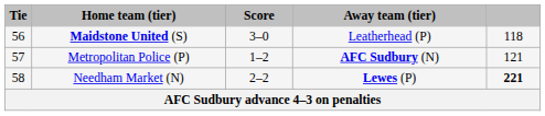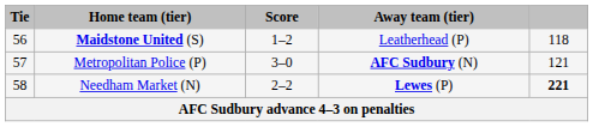 <table class="wikitable" style="width: 600px; background:WhiteSmoke; text-align:center; font-size:90%">
 <tr>
 <td scope="col" style="width:  5.00%; background:silver;"><strong>Tie</strong></td>
 <td scope="col" style="width: 36.25%; background:silver;"><strong>Home team (tier)</strong></td>
 <td scope="col" style="width: 12.50%; background:silver;"><strong>Score</strong></td>
 <td scope="col" style="width: 36.25%; background:silver;"><strong>Away team (tier)</strong></td>
 <td scope="col" style="width: 10.00%; background:silver;"><strong></strong></td>
 </tr>
 <tr>
 <td>56</td>
 <td><strong><a href='#'>Maidstone United</a></strong> (S)</td>
-<td>3–0</td>
+<td>1–2</td>
 <td><a href='#'>Leatherhead</a> (P)</td>
 <td>118</td>
 </tr>
 <tr>
 <td>57</td>
 <td><a href='#'>Metropolitan Police</a> (P)</td>
-<td>1–2</td>
+<td>3–0</td>
 <td><strong><a href='#'>AFC Sudbury</a></strong> (N)</td>
 <td>121</td>
 </tr>
 <tr>
 <td>58</td>
 <td><a href='#'>Needham Market</a> (N)</td>
 <td>2–2</td>
 <td><strong><a href='#'>Lewes</a></strong> (P)</td>
 <td><strong>221</strong></td>
 </tr>
 <tr>
 <th colspan="5">AFC Sudbury advance 4–3 on penalties</th>
 </tr>
 </table>
